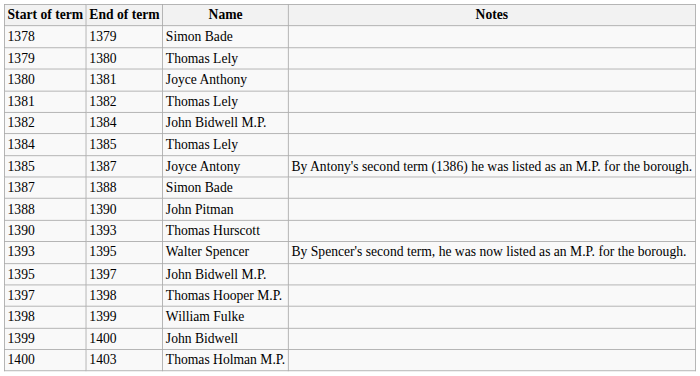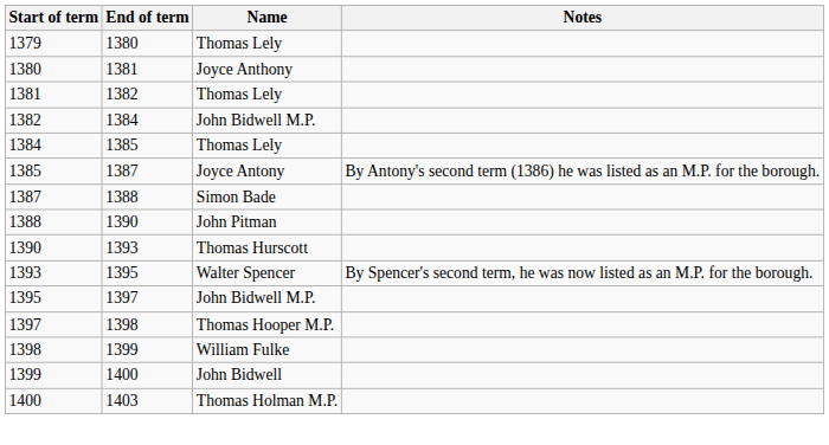 <table class="wikitable mw-collapsible mw-collapsed">
 <tr>
 <th>Start of term</th>
 <th>End of term</th>
 <th>Name</th>
 <th>Notes</th>
-</tr>
-<tr>
-<td>1378</td>
-<td>1379</td>
-<td>Simon Bade</td>
-<td></td>
 </tr>
 <tr>
 <td>1379</td>
 <td>1380</td>
 <td>Thomas Lely</td>
 <td></td>
 </tr>
 <tr>
 <td>1380</td>
 <td>1381</td>
 <td>Joyce Anthony</td>
 <td></td>
 </tr>
 <tr>
 <td>1381</td>
 <td>1382</td>
 <td>Thomas Lely</td>
 <td></td>
 </tr>
 <tr>
 <td>1382</td>
 <td>1384</td>
 <td>John Bidwell M.P.</td>
 <td></td>
 </tr>
 <tr>
 <td>1384</td>
 <td>1385</td>
 <td>Thomas Lely</td>
 <td></td>
 </tr>
 <tr>
 <td>1385</td>
 <td>1387</td>
 <td>Joyce Antony</td>
 <td>By Antony's second term (1386) he was listed as an M.P. for the borough.</td>
 </tr>
 <tr>
 <td>1387</td>
 <td>1388</td>
 <td>Simon Bade</td>
 <td></td>
 </tr>
 <tr>
 <td>1388</td>
 <td>1390</td>
 <td>John Pitman</td>
 <td></td>
 </tr>
 <tr>
 <td>1390</td>
 <td>1393</td>
 <td>Thomas Hurscott</td>
 <td></td>
 </tr>
 <tr>
 <td>1393</td>
 <td>1395</td>
 <td>Walter Spencer</td>
 <td>By Spencer's second term, he was now listed as an M.P. for the borough.</td>
 </tr>
 <tr>
 <td>1395</td>
 <td>1397</td>
 <td>John Bidwell M.P.</td>
 <td></td>
 </tr>
 <tr>
 <td>1397</td>
 <td>1398</td>
 <td>Thomas Hooper M.P.</td>
 <td></td>
 </tr>
 <tr>
 <td>1398</td>
 <td>1399</td>
 <td>William Fulke</td>
 <td></td>
 </tr>
 <tr>
 <td>1399</td>
 <td>1400</td>
 <td>John Bidwell</td>
 <td></td>
 </tr>
 <tr>
 <td>1400</td>
 <td>1403</td>
 <td>Thomas Holman M.P.</td>
 <td></td>
 </tr>
 </table>
